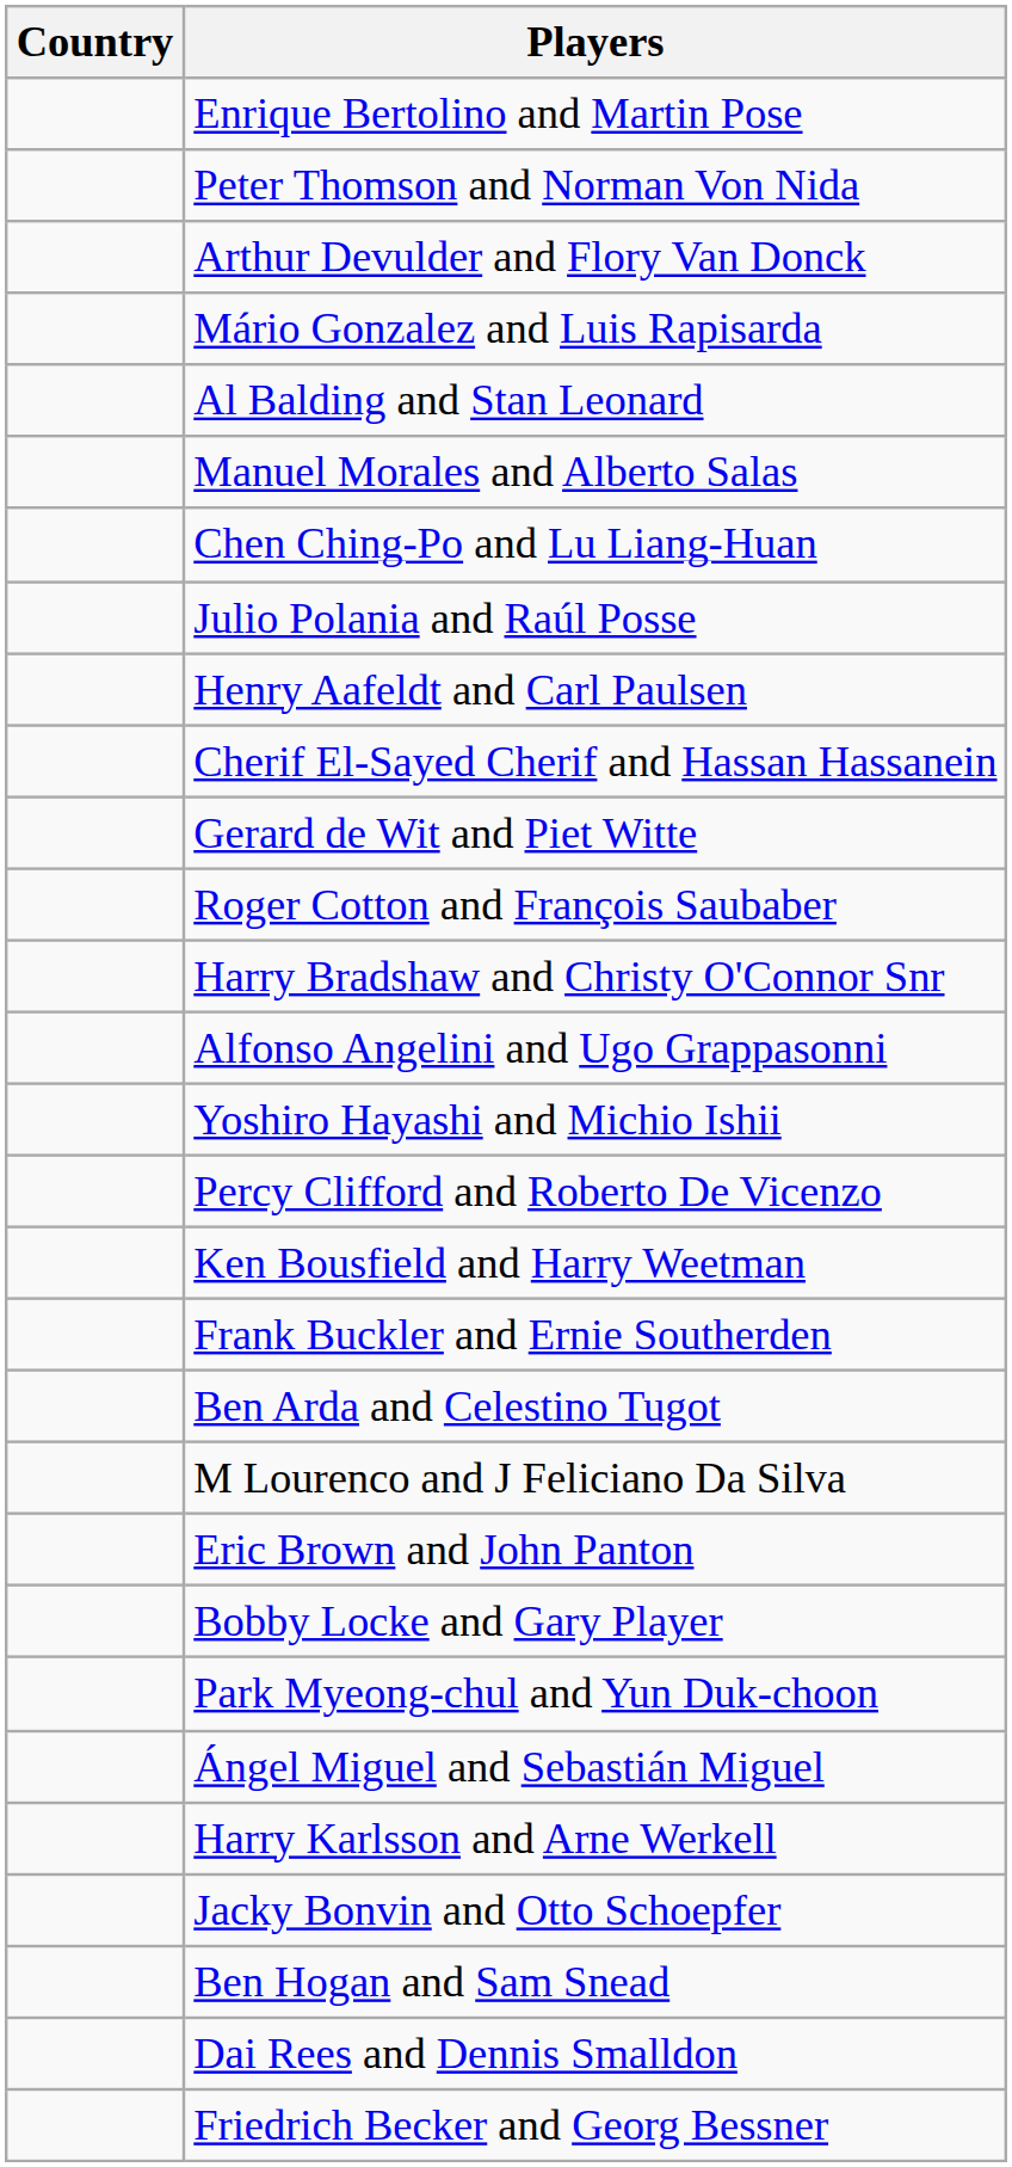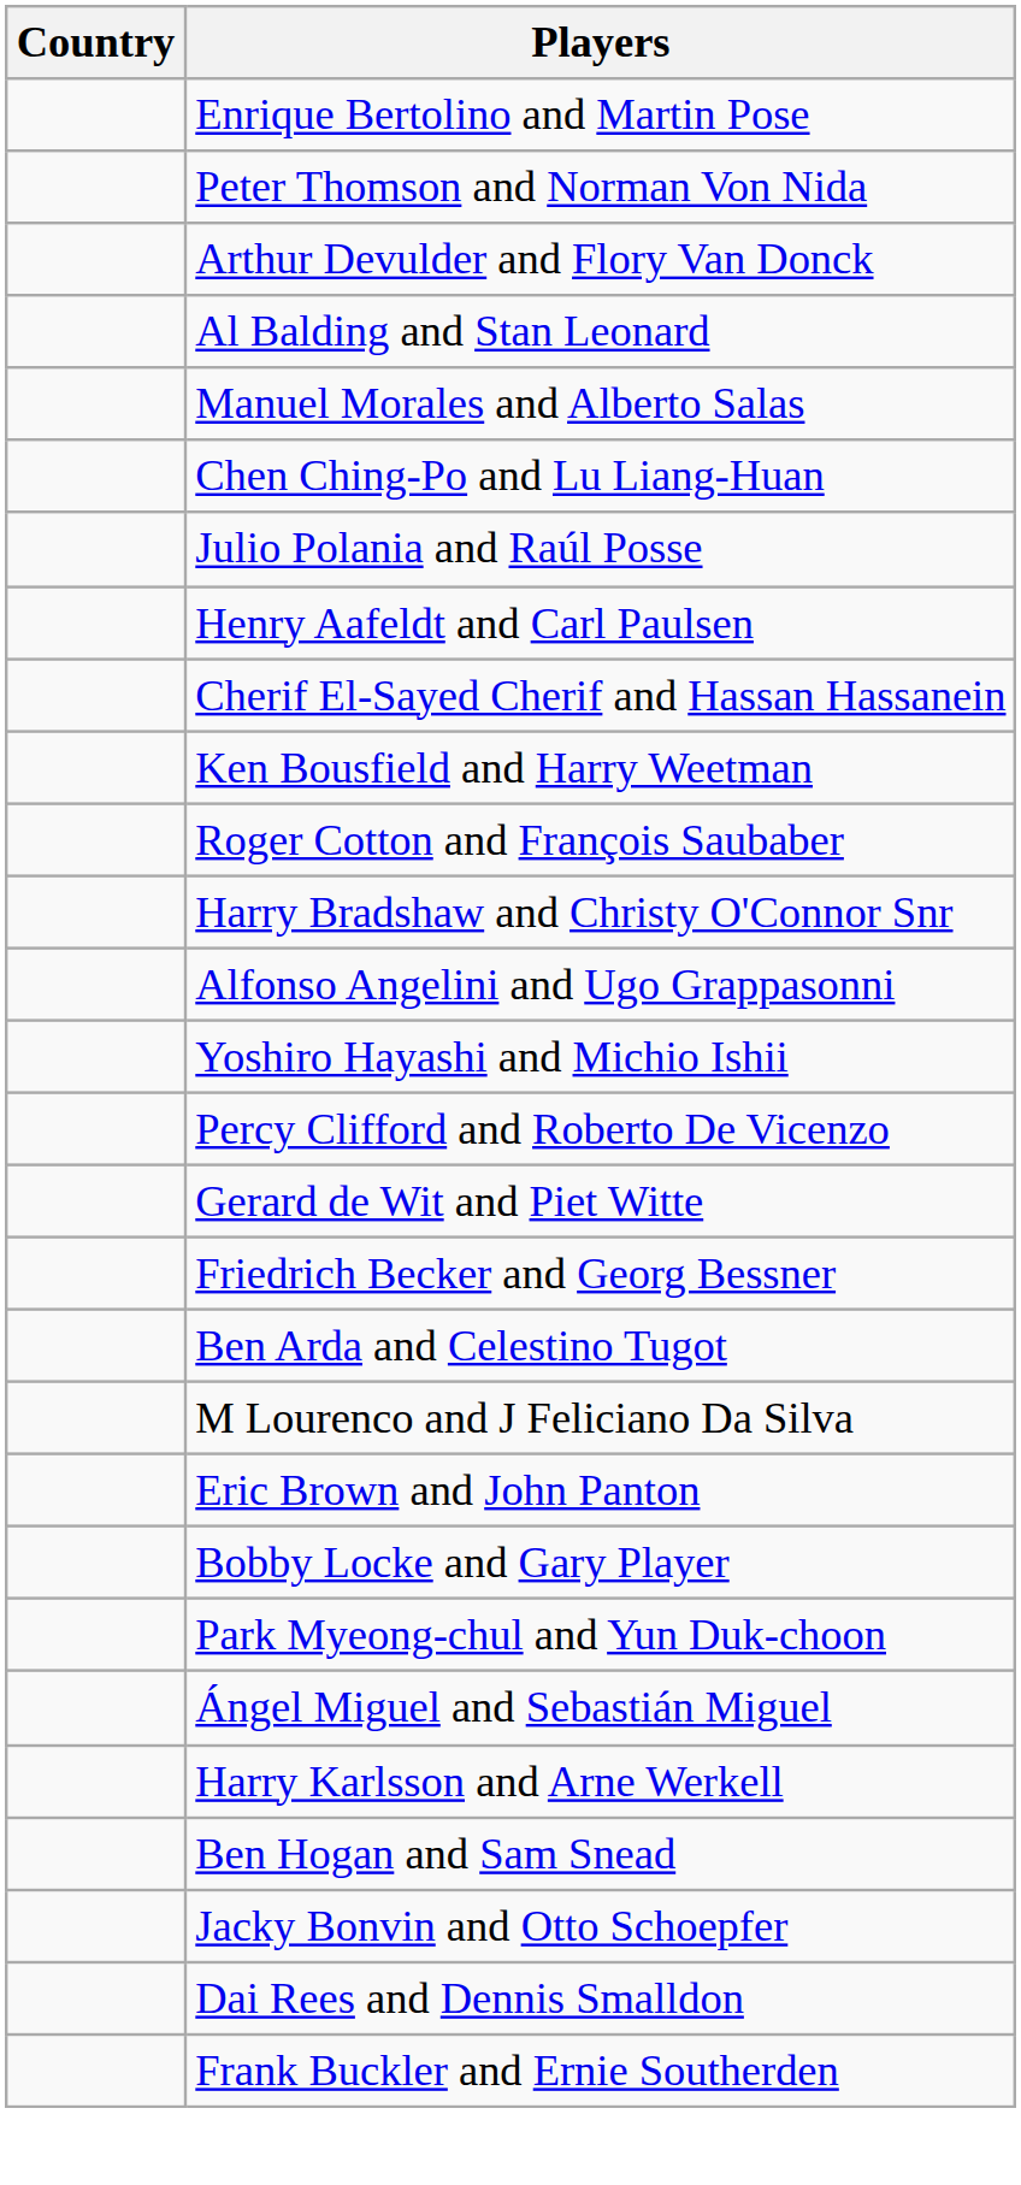 <table class="wikitable" style="font-size:95%;">
 <tr>
 <th>Country</th>
 <th>Players</th>
 </tr>
 <tr>
 <td></td>
 <td><a href='#'>Enrique Bertolino</a> and <a href='#'>Martin Pose</a></td>
 </tr>
 <tr>
 <td></td>
 <td><a href='#'>Peter Thomson</a> and <a href='#'>Norman Von Nida</a></td>
 </tr>
 <tr>
 <td></td>
 <td><a href='#'>Arthur Devulder</a> and <a href='#'>Flory Van Donck</a></td>
-</tr>
-<tr>
-<td></td>
-<td><a href='#'>Mário Gonzalez</a> and <a href='#'>Luis Rapisarda</a></td>
 </tr>
 <tr>
 <td></td>
 <td><a href='#'>Al Balding</a> and <a href='#'>Stan Leonard</a></td>
 </tr>
 <tr>
 <td></td>
 <td><a href='#'>Manuel Morales</a> and <a href='#'>Alberto Salas</a></td>
 </tr>
 <tr>
 <td></td>
 <td><a href='#'>Chen Ching-Po</a> and <a href='#'>Lu Liang-Huan</a></td>
 </tr>
 <tr>
 <td></td>
 <td><a href='#'>Julio Polania</a> and <a href='#'>Raúl Posse</a></td>
 </tr>
 <tr>
 <td></td>
 <td><a href='#'>Henry Aafeldt</a> and <a href='#'>Carl Paulsen</a></td>
 </tr>
 <tr>
 <td></td>
 <td><a href='#'>Cherif El-Sayed Cherif</a> and <a href='#'>Hassan Hassanein</a></td>
 </tr>
 <tr>
 <td></td>
-<td><a href='#'>Gerard de Wit</a> and <a href='#'>Piet Witte</a></td>
+<td><a href='#'>Ken Bousfield</a> and <a href='#'>Harry Weetman</a></td>
 </tr>
 <tr>
 <td></td>
 <td><a href='#'>Roger Cotton</a> and <a href='#'>François Saubaber</a></td>
 </tr>
 <tr>
 <td></td>
 <td><a href='#'>Harry Bradshaw</a> and <a href='#'>Christy O'Connor Snr</a></td>
 </tr>
 <tr>
 <td></td>
 <td><a href='#'>Alfonso Angelini</a> and <a href='#'>Ugo Grappasonni</a></td>
 </tr>
 <tr>
 <td></td>
 <td><a href='#'>Yoshiro Hayashi</a> and <a href='#'>Michio Ishii</a></td>
 </tr>
 <tr>
 <td></td>
 <td><a href='#'>Percy Clifford</a> and <a href='#'>Roberto De Vicenzo</a></td>
 </tr>
 <tr>
 <td></td>
-<td><a href='#'>Ken Bousfield</a> and <a href='#'>Harry Weetman</a></td>
+<td><a href='#'>Gerard de Wit</a> and <a href='#'>Piet Witte</a></td>
 </tr>
 <tr>
 <td></td>
-<td><a href='#'>Frank Buckler</a> and <a href='#'>Ernie Southerden</a></td>
+<td><a href='#'>Friedrich Becker</a> and <a href='#'>Georg Bessner</a></td>
 </tr>
 <tr>
 <td></td>
 <td><a href='#'>Ben Arda</a> and <a href='#'>Celestino Tugot</a></td>
 </tr>
 <tr>
 <td></td>
 <td>M Lourenco and J Feliciano Da Silva</td>
 </tr>
 <tr>
 <td></td>
 <td><a href='#'>Eric Brown</a> and <a href='#'>John Panton</a></td>
 </tr>
 <tr>
 <td></td>
 <td><a href='#'>Bobby Locke</a> and <a href='#'>Gary Player</a></td>
 </tr>
 <tr>
 <td></td>
 <td><a href='#'>Park Myeong-chul</a> and <a href='#'>Yun Duk-choon</a></td>
 </tr>
 <tr>
 <td></td>
 <td><a href='#'>Ángel Miguel</a> and <a href='#'>Sebastián Miguel</a></td>
 </tr>
 <tr>
 <td></td>
 <td><a href='#'>Harry Karlsson</a> and <a href='#'>Arne Werkell</a></td>
 </tr>
 <tr>
 <td></td>
-<td><a href='#'>Jacky Bonvin</a> and <a href='#'>Otto Schoepfer</a></td>
+<td><a href='#'>Ben Hogan</a> and <a href='#'>Sam Snead</a></td>
 </tr>
 <tr>
 <td></td>
-<td><a href='#'>Ben Hogan</a> and <a href='#'>Sam Snead</a></td>
+<td><a href='#'>Jacky Bonvin</a> and <a href='#'>Otto Schoepfer</a></td>
 </tr>
 <tr>
 <td></td>
 <td><a href='#'>Dai Rees</a> and <a href='#'>Dennis Smalldon</a></td>
 </tr>
 <tr>
 <td></td>
-<td><a href='#'>Friedrich Becker</a> and <a href='#'>Georg Bessner</a></td>
+<td><a href='#'>Frank Buckler</a> and <a href='#'>Ernie Southerden</a></td>
 </tr>
 </table>
